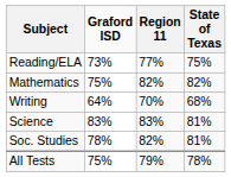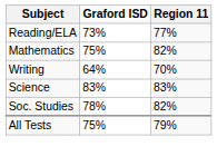 <table class="wikitable" style="float:right; margin-left: 15px; width: 285px;">
 <tr>
 <th>Subject</th>
 <th style="background:#fafafa;">Graford ISD</th>
 <th>Region 11</th>
-<th>State of Texas</th>
 </tr>
 <tr>
 <td>Reading/ELA</td>
 <td style="background:#fff;">73%</td>
 <td>77%</td>
-<td>75%</td>
 </tr>
 <tr>
 <td>Mathematics</td>
 <td style="background:#fff;">75%</td>
-<td>82%</td>
 <td>82%</td>
 </tr>
 <tr>
 <td>Writing</td>
 <td style="background:#fff;">64%</td>
 <td>70%</td>
-<td>68%</td>
 </tr>
 <tr>
 <td>Science</td>
 <td style="background:#fff;">83%</td>
 <td>83%</td>
-<td>81%</td>
 </tr>
 <tr>
 <td style="border-bottom:2px solid gray;">Soc. Studies</td>
 <td style="border-bottom:2px solid gray; background:#fff;">78%</td>
 <td style="border-bottom:2px solid gray;">82%</td>
-<td style="border-bottom:2px solid gray;">81%</td>
 </tr>
 <tr>
 <td>All Tests</td>
 <td style="background:#fff;">75%</td>
 <td>79%</td>
-<td>78%</td>
 </tr>
 </table>
